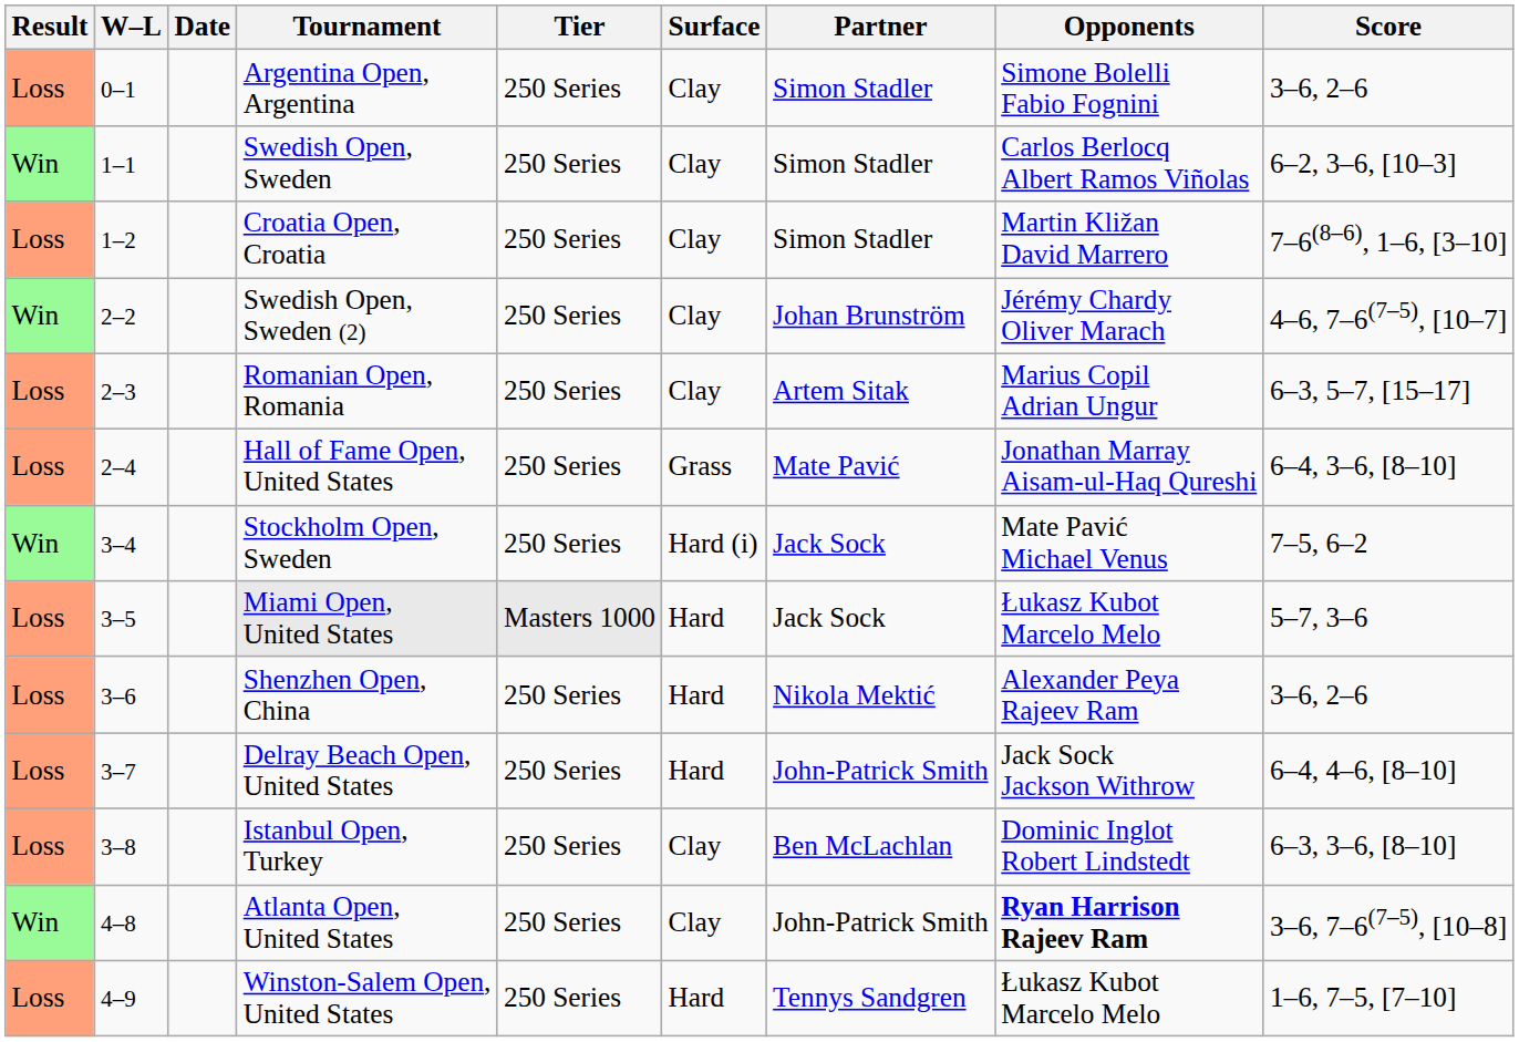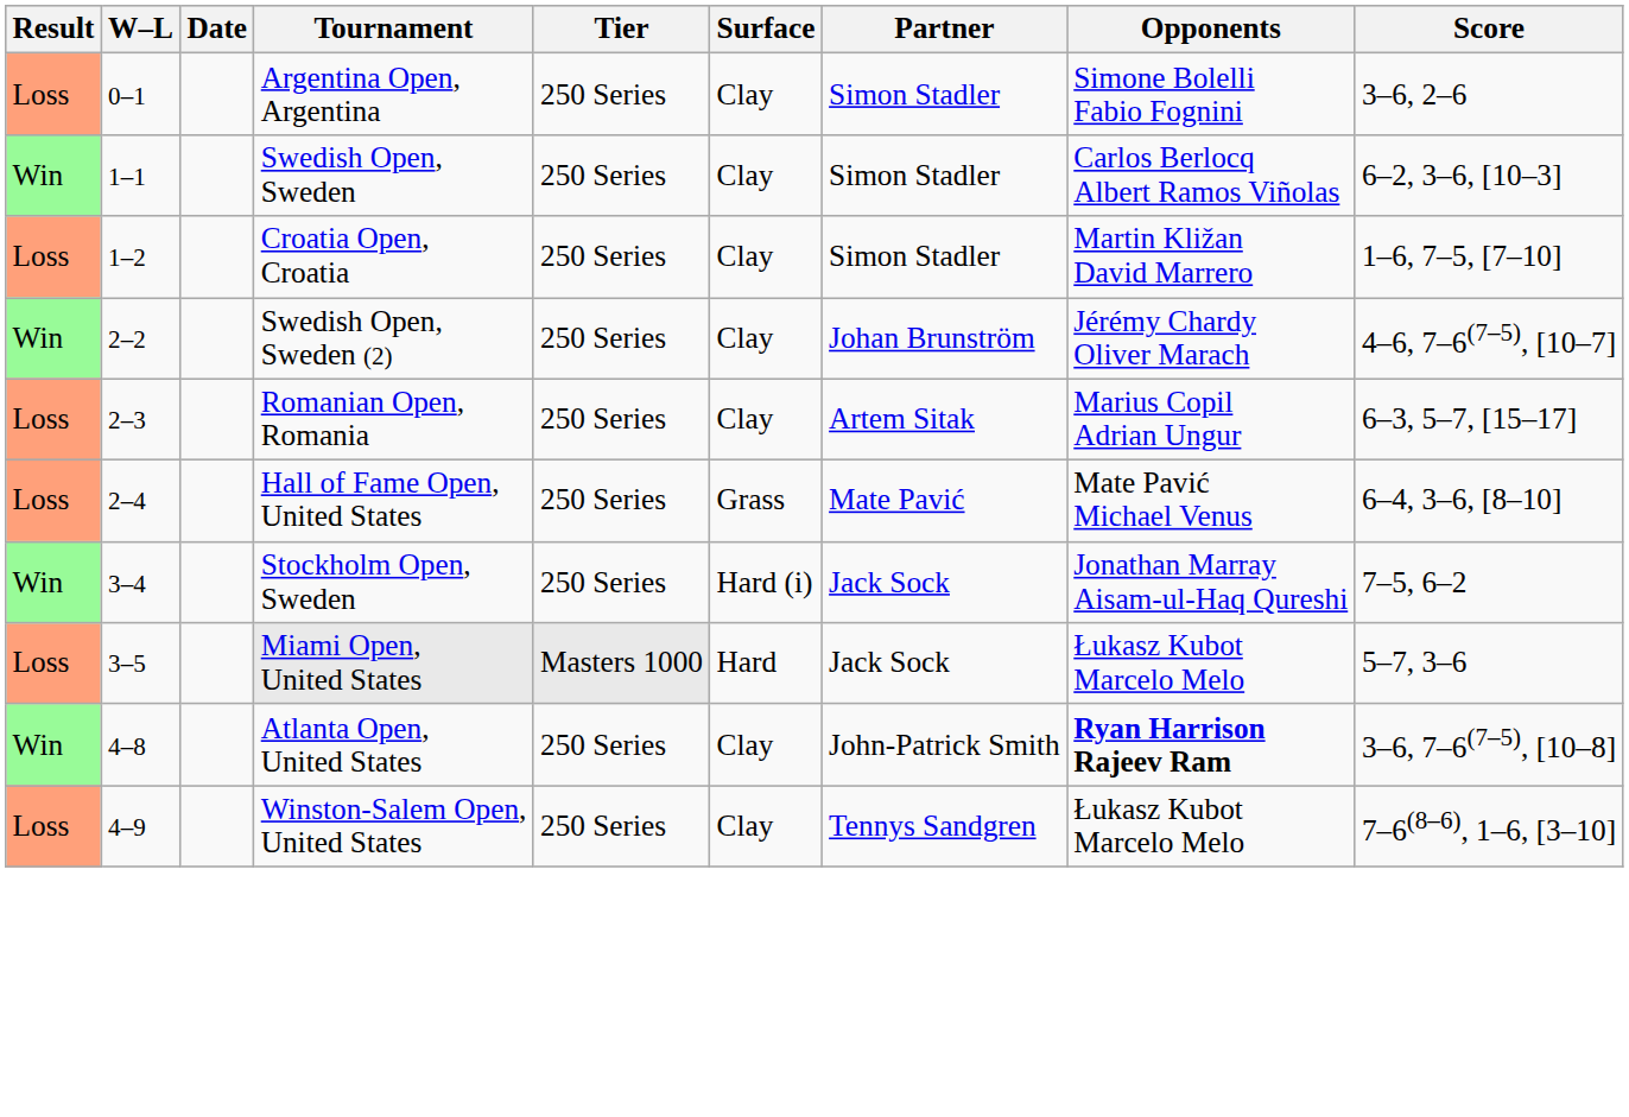 <table class="sortable wikitable">
 <tr>
 <th>Result</th>
 <th class="unsortable">W–L</th>
 <th>Date</th>
 <th>Tournament</th>
 <th>Tier</th>
 <th>Surface</th>
 <th>Partner</th>
 <th>Opponents</th>
 <th class="unsortable">Score</th>
 </tr>
 <tr>
 <td bgcolor=FFA07A>Loss</td>
 <td><small>0–1</small></td>
 <td><a href='#'></a></td>
 <td><a href='#'>Argentina Open</a>, <br> Argentina</td>
 <td>250 Series</td>
 <td>Clay</td>
 <td> <a href='#'>Simon Stadler</a></td>
 <td> <a href='#'>Simone Bolelli</a><br> <a href='#'>Fabio Fognini</a></td>
 <td>3–6, 2–6</td>
 </tr>
 <tr>
 <td bgcolor=98FB98>Win</td>
 <td><small>1–1</small></td>
 <td><a href='#'></a></td>
 <td><a href='#'>Swedish Open</a>, <br> Sweden</td>
 <td>250 Series</td>
 <td>Clay</td>
 <td> Simon Stadler</td>
 <td> <a href='#'>Carlos Berlocq</a><br> <a href='#'>Albert Ramos Viñolas</a></td>
 <td>6–2, 3–6, [10–3]</td>
 </tr>
 <tr>
 <td bgcolor=FFA07A>Loss</td>
 <td><small>1–2</small></td>
 <td><a href='#'></a></td>
 <td><a href='#'>Croatia Open</a>, <br> Croatia</td>
 <td>250 Series</td>
 <td>Clay</td>
 <td> Simon Stadler</td>
 <td> <a href='#'>Martin Kližan</a><br> <a href='#'>David Marrero</a></td>
-<td>7–6<sup>(8–6)</sup>, 1–6, [3–10]</td>
+<td>1–6, 7–5, [7–10]</td>
 </tr>
 <tr>
 <td bgcolor=98FB98>Win</td>
 <td><small>2–2</small></td>
 <td><a href='#'></a></td>
 <td>Swedish Open, <br> Sweden <small>(2)</small></td>
 <td>250 Series</td>
 <td>Clay</td>
 <td> <a href='#'>Johan Brunström</a></td>
 <td> <a href='#'>Jérémy Chardy</a><br> <a href='#'>Oliver Marach</a></td>
 <td>4–6, 7–6<sup>(7–5)</sup>, [10–7]</td>
 </tr>
 <tr>
 <td bgcolor=FFA07A>Loss</td>
 <td><small>2–3</small></td>
 <td><a href='#'></a></td>
 <td><a href='#'>Romanian Open</a>, <br> Romania</td>
 <td>250 Series</td>
 <td>Clay</td>
 <td> <a href='#'>Artem Sitak</a></td>
 <td> <a href='#'>Marius Copil</a><br> <a href='#'>Adrian Ungur</a></td>
 <td>6–3, 5–7, [15–17]</td>
 </tr>
 <tr>
 <td bgcolor=FFA07A>Loss</td>
 <td><small>2–4</small></td>
 <td><a href='#'></a></td>
 <td><a href='#'>Hall of Fame Open</a>, <br> United States</td>
 <td>250 Series</td>
 <td>Grass</td>
 <td> <a href='#'>Mate Pavić</a></td>
-<td> <a href='#'>Jonathan Marray</a><br> <a href='#'>Aisam-ul-Haq Qureshi</a></td>
+<td> Mate Pavić<br> <a href='#'>Michael Venus</a></td>
 <td>6–4, 3–6, [8–10]</td>
 </tr>
 <tr>
 <td bgcolor=98FB98>Win</td>
 <td><small>3–4</small></td>
 <td><a href='#'></a></td>
 <td><a href='#'>Stockholm Open</a>, <br> Sweden</td>
 <td>250 Series</td>
 <td>Hard (i)</td>
 <td> <a href='#'>Jack Sock</a></td>
-<td> Mate Pavić<br> <a href='#'>Michael Venus</a></td>
+<td> <a href='#'>Jonathan Marray</a><br> <a href='#'>Aisam-ul-Haq Qureshi</a></td>
 <td>7–5, 6–2</td>
 </tr>
 <tr>
 <td bgcolor=FFA07A>Loss</td>
 <td><small>3–5</small></td>
 <td><a href='#'></a></td>
 <td style="background:#E9E9E9;"><a href='#'>Miami Open</a>, <br> United States</td>
 <td style="background:#E9E9E9;">Masters 1000</td>
 <td>Hard</td>
 <td> Jack Sock</td>
 <td> <a href='#'>Łukasz Kubot</a><br> <a href='#'>Marcelo Melo</a></td>
 <td>5–7, 3–6</td>
-</tr>
-<tr>
-<td bgcolor=FFA07A>Loss</td>
-<td><small>3–6</small></td>
-<td><a href='#'></a></td>
-<td><a href='#'>Shenzhen Open</a>, <br> China</td>
-<td>250 Series</td>
-<td>Hard</td>
-<td> <a href='#'>Nikola Mektić</a></td>
-<td> <a href='#'>Alexander Peya</a><br> <a href='#'>Rajeev Ram</a></td>
-<td>3–6, 2–6</td>
-</tr>
-<tr>
-<td bgcolor=FFA07A>Loss</td>
-<td><small>3–7</small></td>
-<td><a href='#'></a></td>
-<td><a href='#'>Delray Beach Open</a>, <br> United States</td>
-<td>250 Series</td>
-<td>Hard</td>
-<td> <a href='#'>John-Patrick Smith</a></td>
-<td> Jack Sock<br> <a href='#'>Jackson Withrow</a></td>
-<td>6–4, 4–6, [8–10]</td>
-</tr>
-<tr>
-<td bgcolor=FFA07A>Loss</td>
-<td><small>3–8</small></td>
-<td><a href='#'></a></td>
-<td><a href='#'>Istanbul Open</a>, <br> Turkey</td>
-<td>250 Series</td>
-<td>Clay</td>
-<td> <a href='#'>Ben McLachlan</a></td>
-<td> <a href='#'>Dominic Inglot</a><br> <a href='#'>Robert Lindstedt</a></td>
-<td>6–3, 3–6, [8–10]</td>
 </tr>
 <tr>
 <td bgcolor=98FB98>Win</td>
 <td><small>4–8</small></td>
 <td><a href='#'></a></td>
 <td><a href='#'>Atlanta Open</a>, <br> United States</td>
 <td>250 Series</td>
 <td>Clay</td>
 <td> John-Patrick Smith</td>
 <td><strong> <a href='#'>Ryan Harrison</a><br> Rajeev Ram</strong></td>
 <td>3–6, 7–6<sup>(7–5)</sup>, [10–8]</td>
 </tr>
 <tr>
 <td bgcolor=FFA07A>Loss</td>
 <td><small>4–9</small></td>
 <td><a href='#'></a></td>
 <td><a href='#'>Winston-Salem Open</a>, <br> United States</td>
 <td>250 Series</td>
-<td>Hard</td>
+<td>Clay</td>
 <td> <a href='#'>Tennys Sandgren</a></td>
 <td> Łukasz Kubot<br> Marcelo Melo</td>
-<td>1–6, 7–5, [7–10]</td>
+<td>7–6<sup>(8–6)</sup>, 1–6, [3–10]</td>
 </tr>
 </table>
